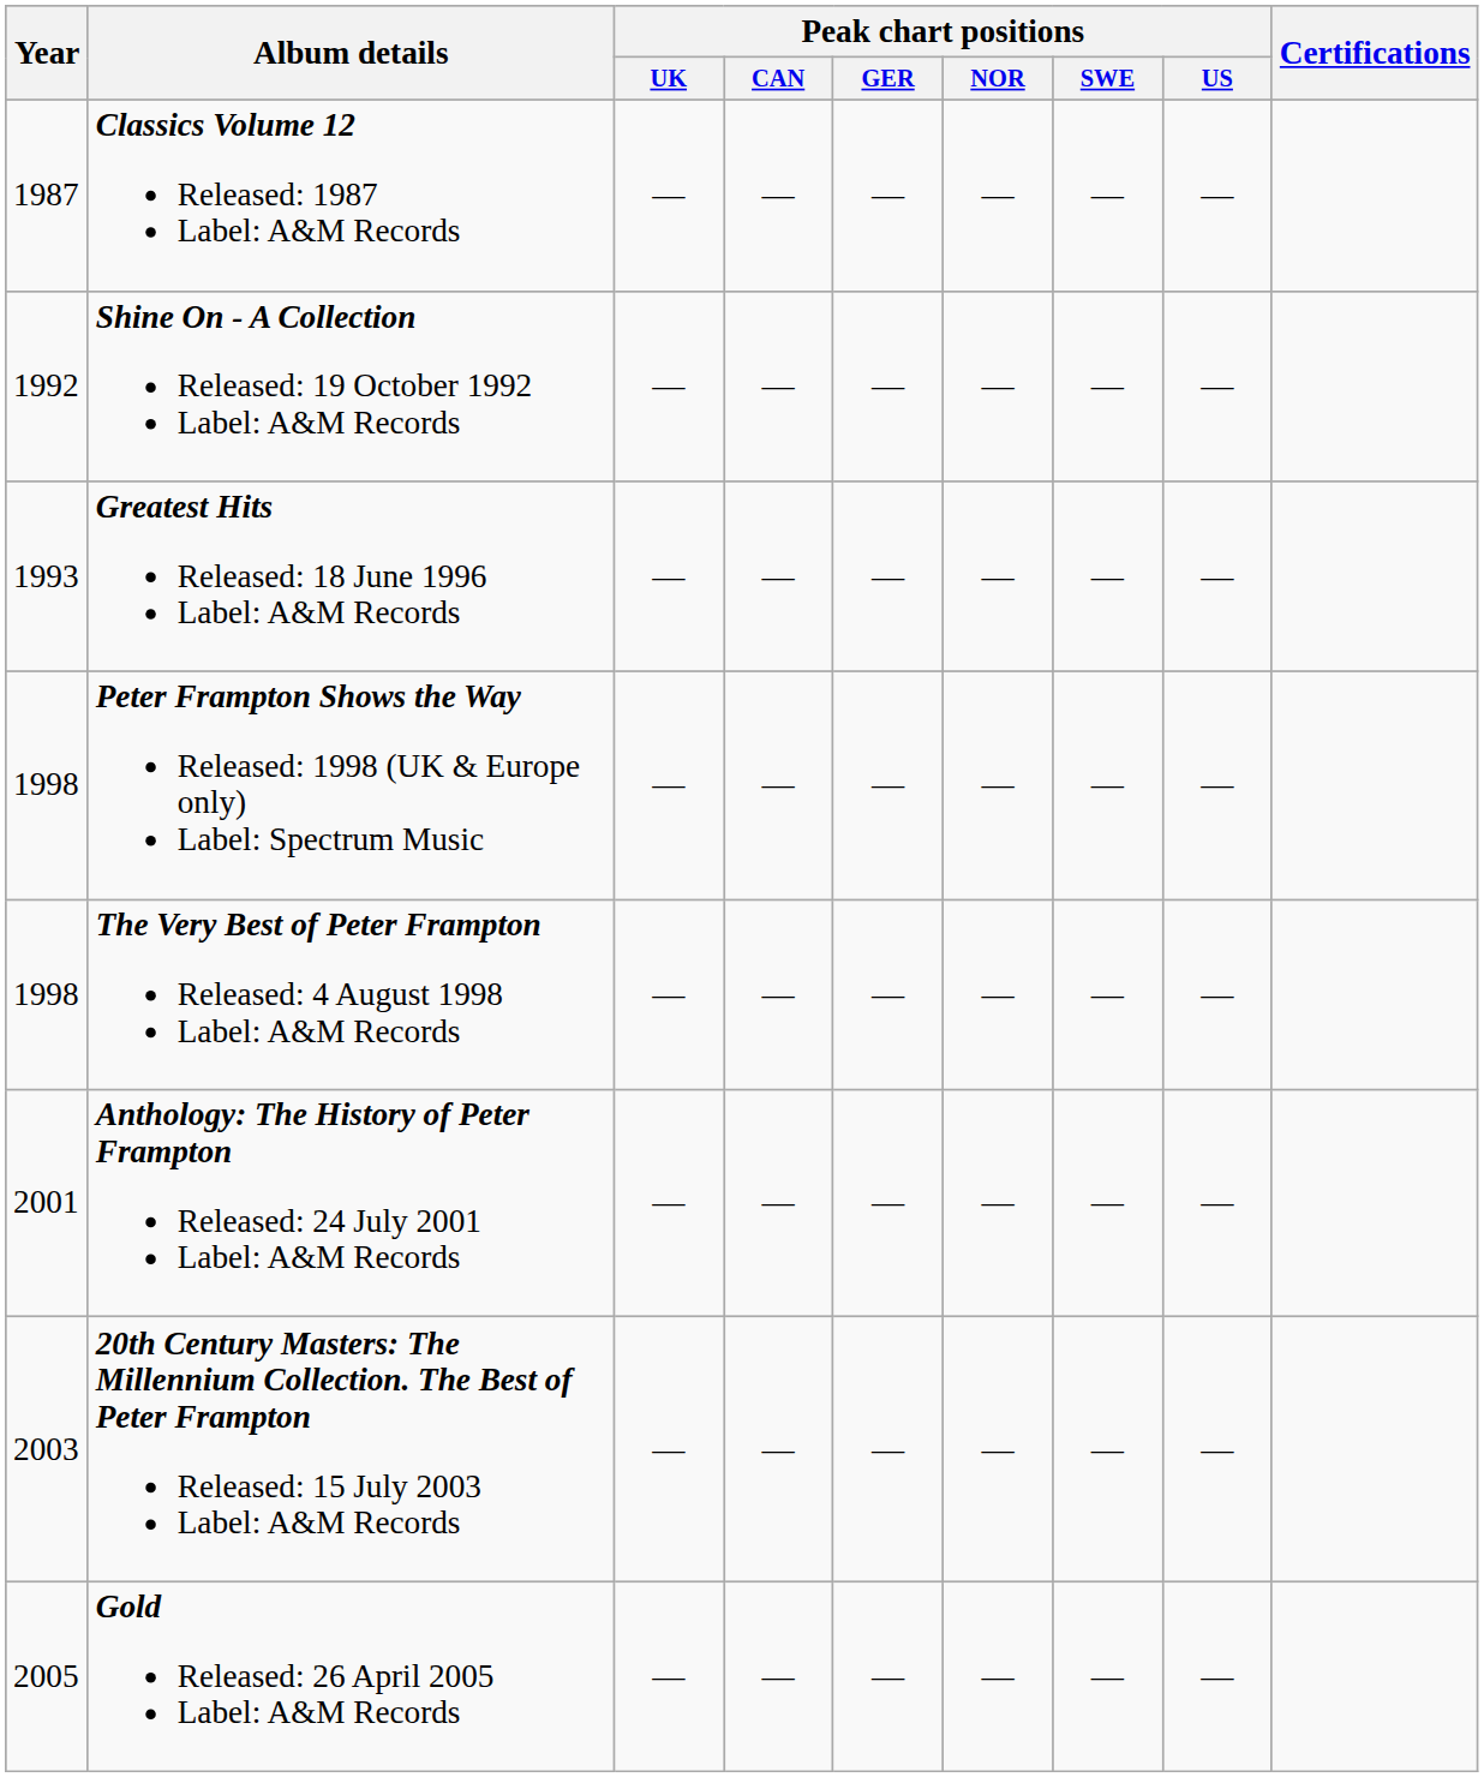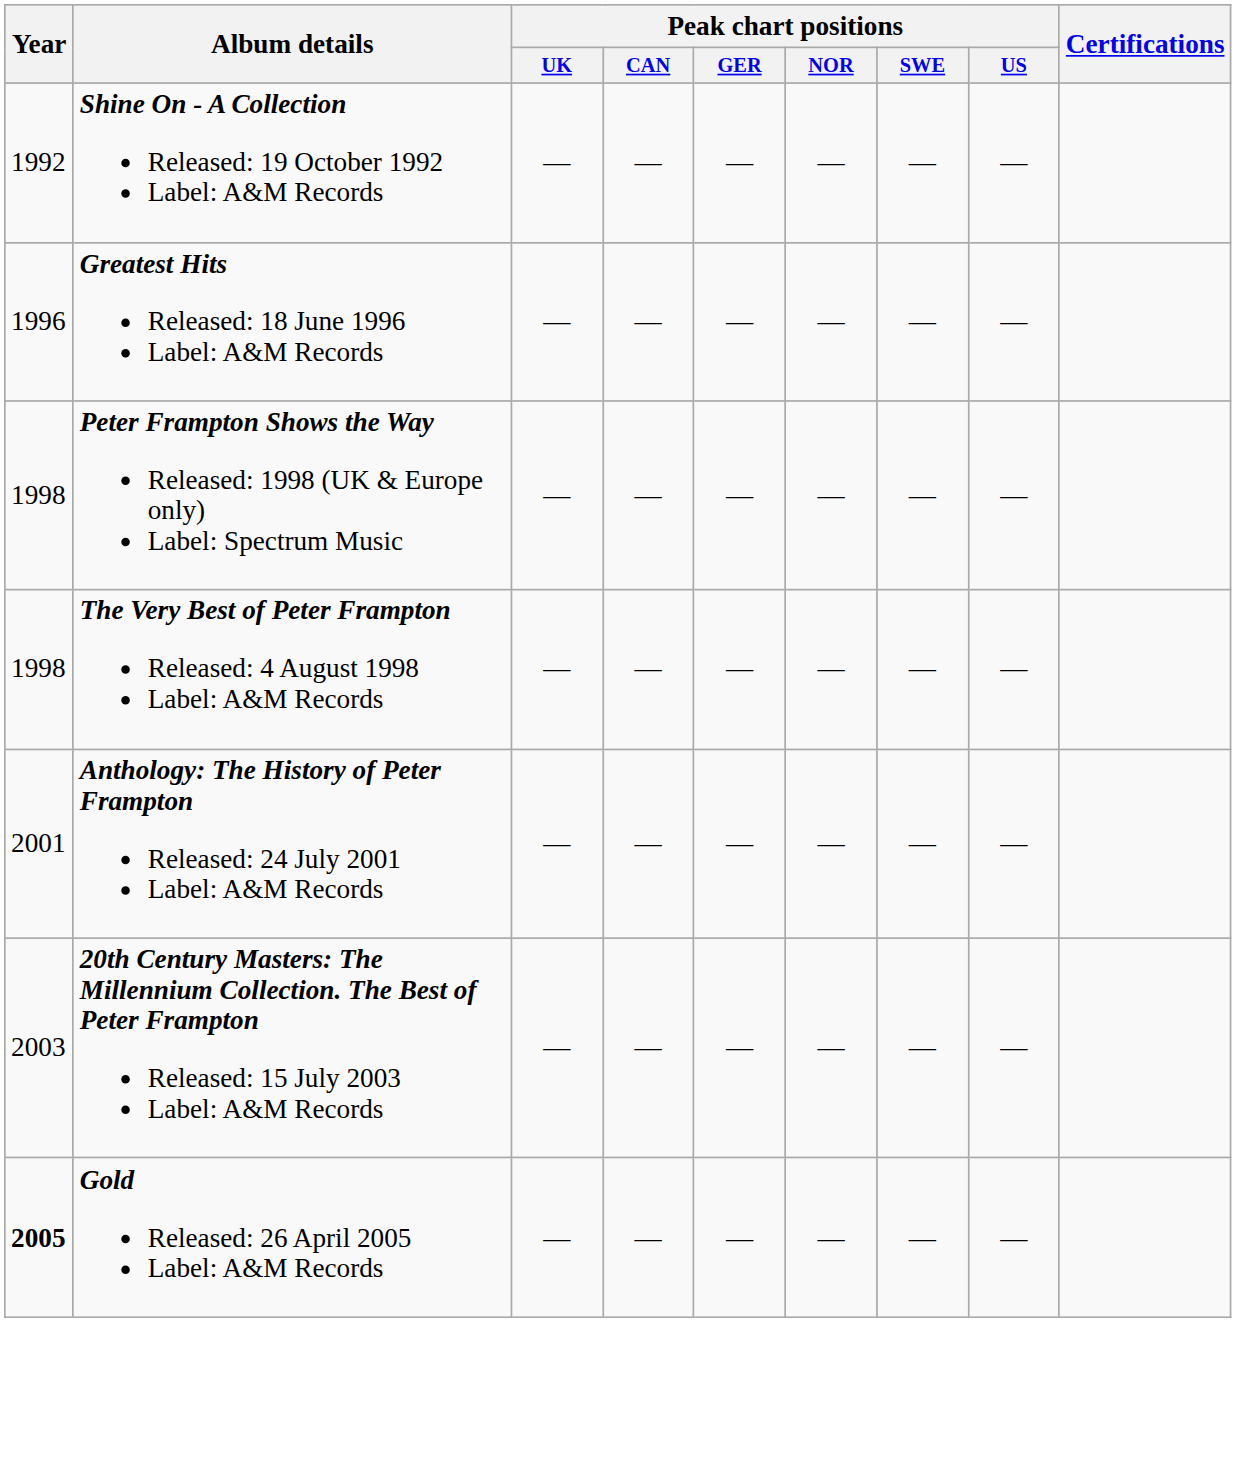 <table class="wikitable">
 <tr>
 <th rowspan="2" width="33">Year</th>
 <th rowspan="2" width="250">Album details</th>
 <th colspan="6">Peak chart positions</th>
 <th rowspan="2"><a href='#'>Certifications</a></th>
 </tr>
 <tr>
 <th style="width:4em;font-size:75%"><a href='#'>UK</a><br></th>
 <th style="width:4em;font-size:75%"><a href='#'>CAN</a><br></th>
 <th style="width:4em;font-size:75%"><a href='#'>GER</a><br></th>
 <th style="width:4em;font-size:75%"><a href='#'>NOR</a><br></th>
 <th style="width:4em;font-size:75%"><a href='#'>SWE</a><br></th>
 <th style="width:4em;font-size:75%"><a href='#'>US</a><br></th>
 </tr>
 <tr>
-<td>1987</td>
-<td align="left"><strong><em>Classics Volume 12</em></strong><br><ul><li>Released: 1987</li><li>Label: A&M Records</li></ul></td>
-<td align="center">—</td>
-<td align="center">—</td>
-<td align="center">—</td>
-<td align="center">—</td>
-<td align="center">—</td>
-<td align="center">—</td>
-<td align="left"></td>
-</tr>
-<tr>
 <td>1992</td>
 <td align="left"><strong><em>Shine On - A Collection</em></strong><br><ul><li>Released: 19 October 1992</li><li>Label: A&M Records</li></ul></td>
 <td align="center">—</td>
 <td align="center">—</td>
 <td align="center">—</td>
 <td align="center">—</td>
 <td align="center">—</td>
 <td align="center">—</td>
 <td align="left"></td>
 </tr>
 <tr>
-<td>1993</td>
+<td>1996</td>
 <td align="left"><strong><em>Greatest Hits</em></strong><br><ul><li>Released: 18 June 1996</li><li>Label: A&M Records</li></ul></td>
 <td align="center">—</td>
 <td align="center">—</td>
 <td align="center">—</td>
 <td align="center">—</td>
 <td align="center">—</td>
 <td align="center">—</td>
 <td align="left"></td>
 </tr>
 <tr>
 <td>1998</td>
 <td align="left"><strong><em>Peter Frampton Shows the Way</em></strong><br><ul><li>Released: 1998 (UK & Europe only)</li><li>Label: Spectrum Music</li></ul></td>
 <td align="center">—</td>
 <td align="center">—</td>
 <td align="center">—</td>
 <td align="center">—</td>
 <td align="center">—</td>
 <td align="center">—</td>
 <td align="left"></td>
 </tr>
 <tr>
 <td>1998</td>
 <td align="left"><strong><em>The Very Best of Peter Frampton</em></strong><br><ul><li>Released: 4 August 1998</li><li>Label: A&M Records</li></ul></td>
 <td align="center">—</td>
 <td align="center">—</td>
 <td align="center">—</td>
 <td align="center">—</td>
 <td align="center">—</td>
 <td align="center">—</td>
 <td align="left"></td>
 </tr>
 <tr>
 <td>2001</td>
 <td align="left"><strong><em>Anthology: The History of Peter Frampton</em></strong><br><ul><li>Released: 24 July 2001</li><li>Label: A&M Records</li></ul></td>
 <td align="center">—</td>
 <td align="center">—</td>
 <td align="center">—</td>
 <td align="center">—</td>
 <td align="center">—</td>
 <td align="center">—</td>
 <td align="left"></td>
 </tr>
 <tr>
 <td>2003</td>
 <td align="left"><strong><em>20th Century Masters: The Millennium Collection. The Best of Peter Frampton </em></strong><br><ul><li>Released: 15 July 2003</li><li>Label: A&M Records</li></ul></td>
 <td align="center">—</td>
 <td align="center">—</td>
 <td align="center">—</td>
 <td align="center">—</td>
 <td align="center">—</td>
 <td align="center">—</td>
 <td align="left"></td>
 </tr>
 <tr>
-<td>2005</td>
+<td><strong>2005</strong></td>
 <td align="left"><strong><em>Gold</em></strong><br><ul><li>Released: 26 April 2005</li><li>Label: A&M Records</li></ul></td>
 <td align="center">—</td>
 <td align="center">—</td>
 <td align="center">—</td>
 <td align="center">—</td>
 <td align="center">—</td>
 <td align="center">—</td>
 <td align="left"></td>
 </tr>
 </table>
